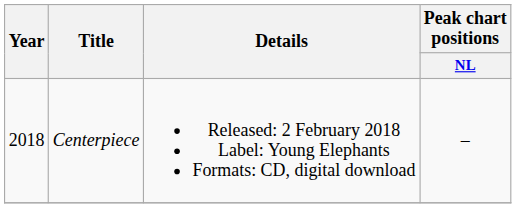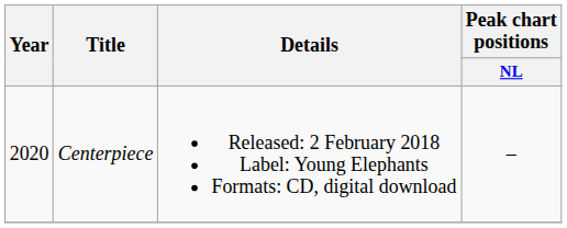 <table class="wikitable" style="text-align:center;">
 <tr>
 <th rowspan=2>Year</th>
 <th rowspan=2>Title</th>
 <th rowspan=2>Details</th>
 <th colspan=1>Peak chart<br>positions</th>
 </tr>
 <tr style="font-size:smaller;">
 <th><a href='#'>NL</a></th>
 </tr>
 <tr>
-<td>2018</td>
+<td>2020</td>
 <td><em>Centerpiece</em></td>
 <td><br><ul><li>Released: 2 February 2018</li><li>Label: Young Elephants</li><li>Formats: CD, digital download</li></ul></td>
 <td>–</td>
 </tr>
 <tr>
 </tr>
 </table>
